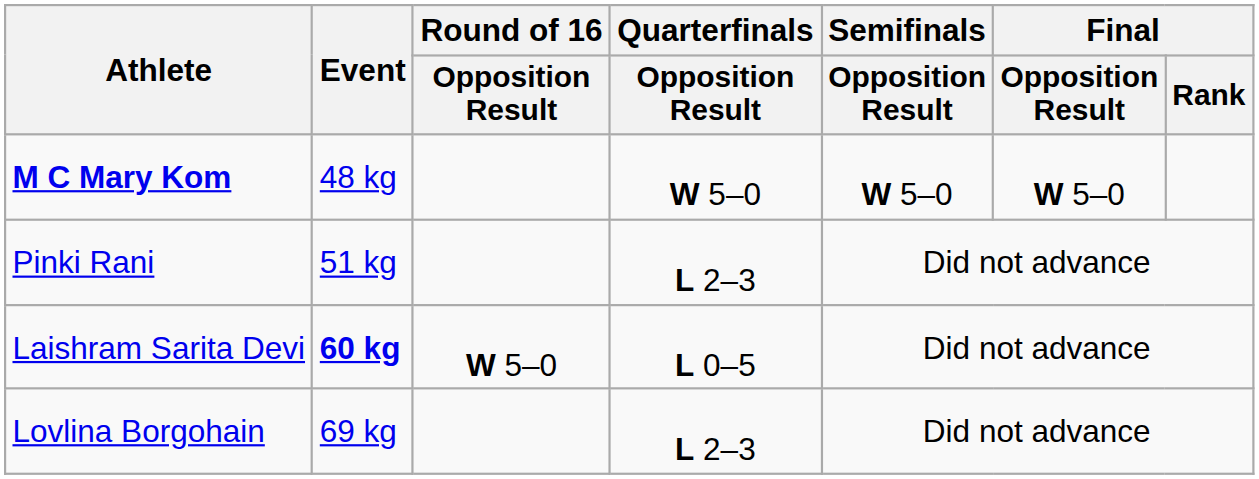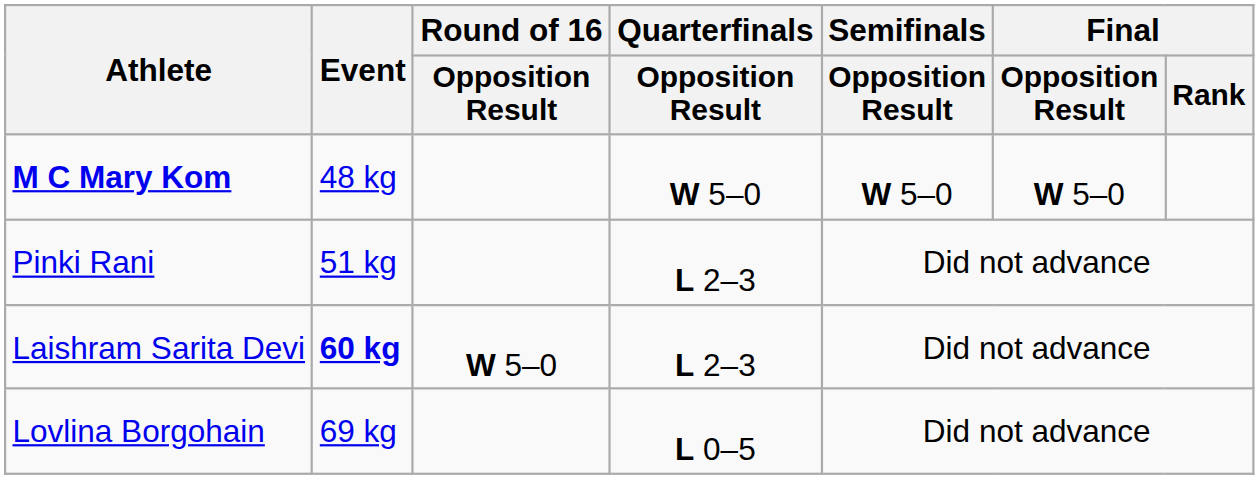 <table class=wikitable style="text-align:center; font-size:90%">
 <tr>
 <th rowspan="2">Athlete</th>
 <th rowspan="2">Event</th>
 <th>Round of 16</th>
 <th>Quarterfinals</th>
 <th>Semifinals</th>
 <th colspan=2>Final</th>
 </tr>
 <tr style="font-size:95%">
 <th>Opposition<br>Result</th>
 <th>Opposition<br>Result</th>
 <th>Opposition<br>Result</th>
 <th>Opposition<br>Result</th>
 <th>Rank</th>
 </tr>
 <tr>
 <td align=left><strong><a href='#'>M C Mary Kom</a></strong></td>
 <td align=left><a href='#'>48 kg</a></td>
 <td></td>
 <td><br> <strong>W</strong> 5–0</td>
 <td><br><strong>W</strong> 5–0</td>
 <td><br><strong>W</strong> 5–0</td>
 <td></td>
 </tr>
 <tr>
 <td align=left><a href='#'>Pinki Rani</a></td>
 <td align=left><a href='#'>51 kg</a></td>
 <td></td>
 <td><br> <strong>L</strong> 2–3</td>
 <td colspan="4">Did not advance</td>
 </tr>
 <tr>
 <td align=left><a href='#'>Laishram Sarita Devi</a></td>
 <td align=left><strong><a href='#'>60 kg</a></strong></td>
 <td><br><strong>W</strong> 5–0</td>
-<td><br><strong>L</strong> 0–5</td>
+<td><br><strong>L</strong> 2–3</td>
 <td colspan="3">Did not advance</td>
 </tr>
 <tr>
 <td align=left><a href='#'>Lovlina Borgohain</a></td>
 <td align=left><a href='#'>69 kg</a></td>
 <td></td>
-<td><br><strong>L</strong> 2–3</td>
+<td><br><strong>L</strong> 0–5</td>
 <td colspan="3">Did not advance</td>
 </tr>
 </table>
